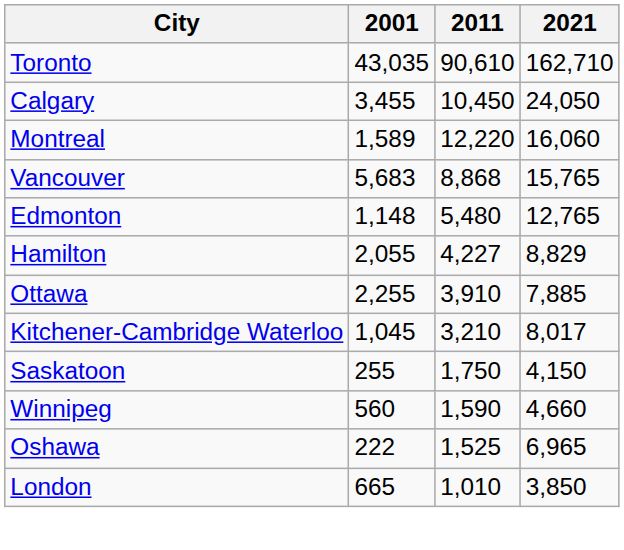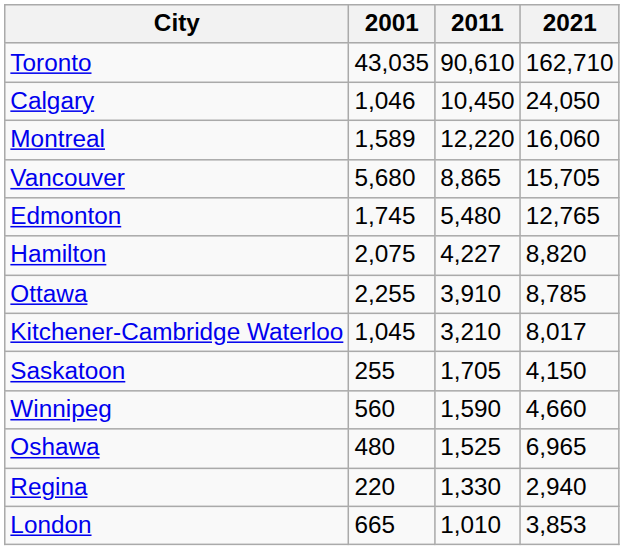 <table class="wikitable sortable">
 <tr>
 <th>City</th>
 <th>2001</th>
 <th>2011</th>
 <th>2021</th>
 </tr>
 <tr>
 <td> <a href='#'>Toronto</a></td>
 <td>43,035</td>
 <td>90,610</td>
 <td>162,710</td>
 </tr>
 <tr>
 <td> <a href='#'>Calgary</a></td>
-<td>3,455</td>
+<td>1,046</td>
 <td>10,450</td>
 <td>24,050</td>
 </tr>
 <tr>
 <td> <a href='#'>Montreal</a></td>
 <td>1,589</td>
 <td>12,220</td>
 <td>16,060</td>
 </tr>
 <tr>
 <td> <a href='#'>Vancouver</a></td>
-<td>5,683</td>
-<td>8,868</td>
-<td>15,765</td>
+<td>5,680</td>
+<td>8,865</td>
+<td>15,705</td>
 </tr>
 <tr>
 <td> <a href='#'>Edmonton</a></td>
-<td>1,148</td>
+<td>1,745</td>
 <td>5,480</td>
 <td>12,765</td>
 </tr>
 <tr>
 <td> <a href='#'>Hamilton</a></td>
-<td>2,055</td>
+<td>2,075</td>
 <td>4,227</td>
-<td>8,829</td>
+<td>8,820</td>
 </tr>
 <tr>
 <td> <a href='#'>Ottawa</a></td>
 <td>2,255</td>
 <td>3,910</td>
-<td>7,885</td>
+<td>8,785</td>
 </tr>
 <tr>
 <td> <a href='#'>Kitchener-Cambridge Waterloo</a></td>
 <td>1,045</td>
 <td>3,210</td>
 <td>8,017</td>
 </tr>
 <tr>
 <td> <a href='#'>Saskatoon</a></td>
 <td>255</td>
-<td>1,750</td>
+<td>1,705</td>
 <td>4,150</td>
 </tr>
 <tr>
 <td> <a href='#'>Winnipeg</a></td>
 <td>560</td>
 <td>1,590</td>
 <td>4,660</td>
 </tr>
 <tr>
 <td> <a href='#'>Oshawa</a></td>
-<td>222</td>
+<td>480</td>
 <td>1,525</td>
 <td>6,965</td>
+</tr>
+<tr>
+<td> <a href='#'>Regina</a></td>
+<td>220</td>
+<td>1,330</td>
+<td>2,940</td>
 </tr>
 <tr>
 <td> <a href='#'>London</a></td>
 <td>665</td>
 <td>1,010</td>
-<td>3,850</td>
+<td>3,853</td>
 </tr>
 </table>
